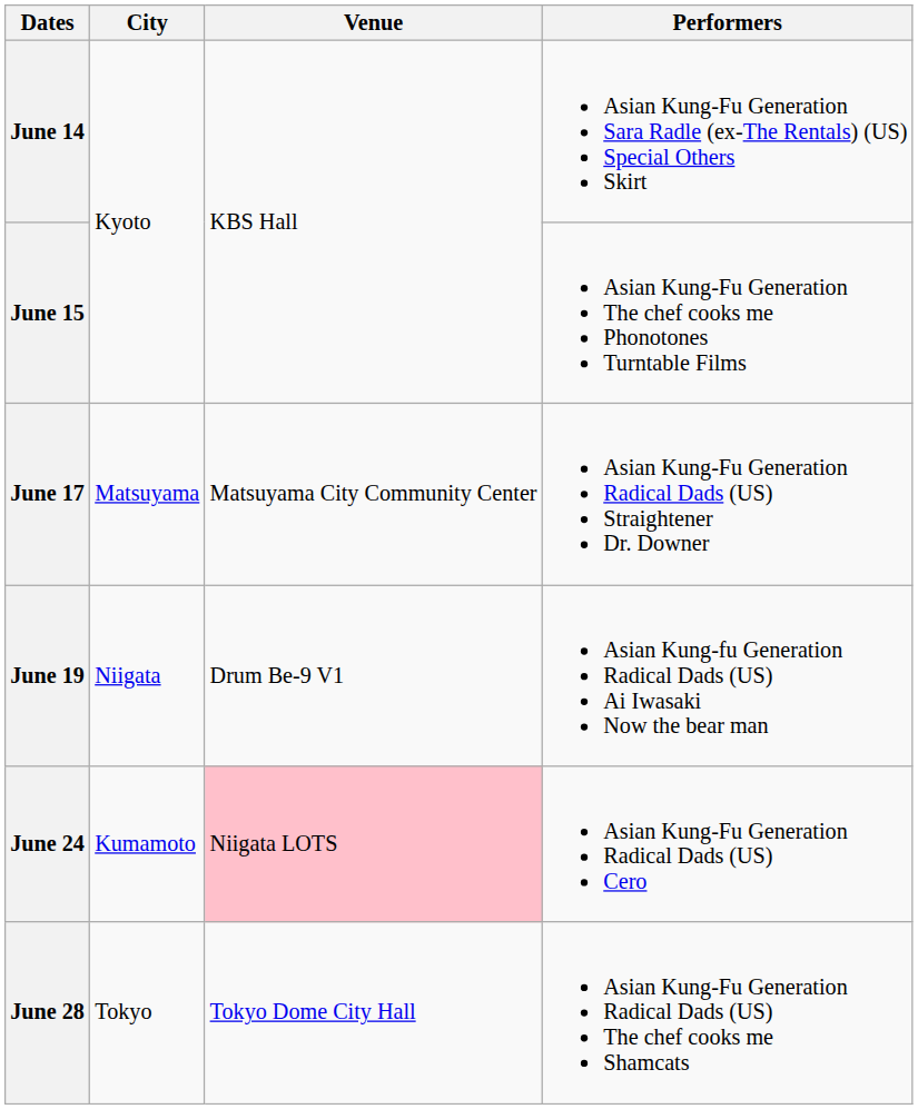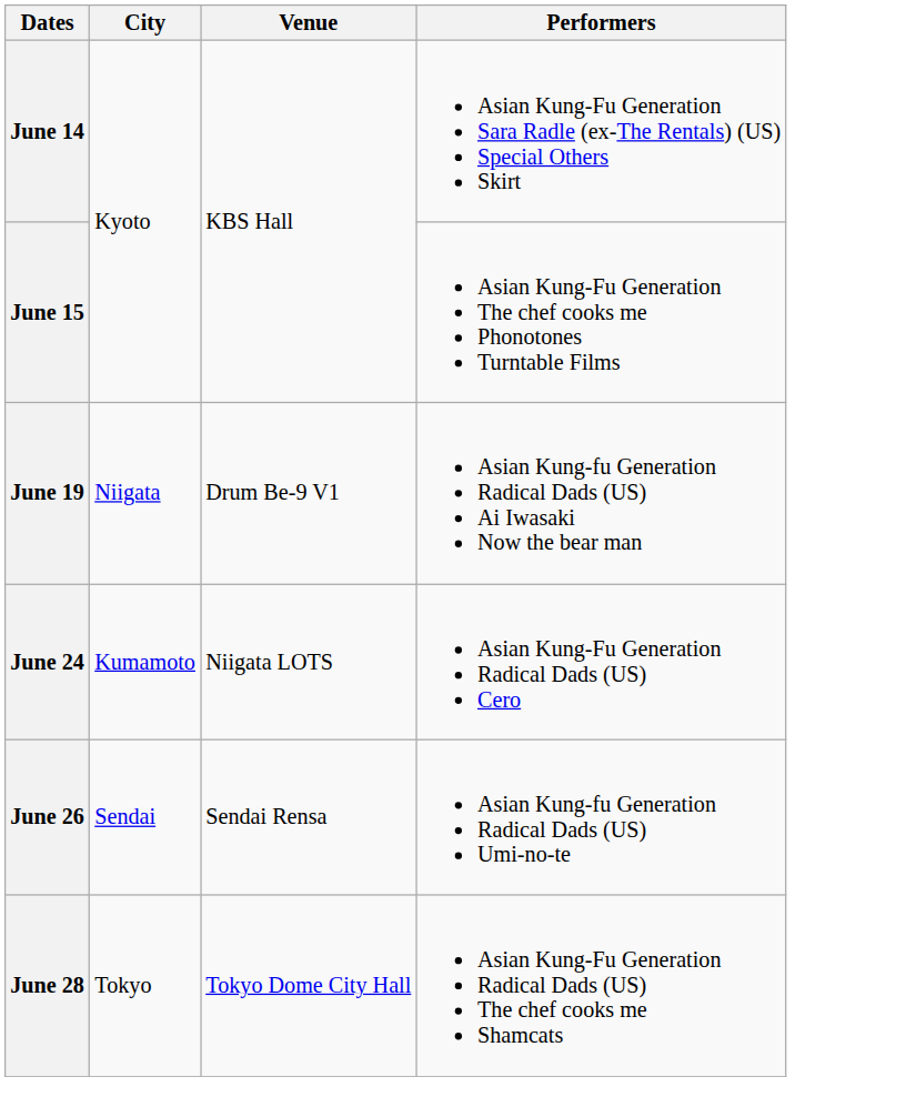 <table class="wikitable">
 <tr>
 <th>Dates</th>
 <th>City</th>
 <th>Venue</th>
 <th>Performers</th>
 </tr>
 <tr>
 <th>June 14</th>
 <td rowspan="2">Kyoto</td>
 <td rowspan="2">KBS Hall</td>
 <td><br><ul><li>Asian Kung-Fu Generation</li><li><a href='#'>Sara Radle</a> (ex-<a href='#'>The Rentals</a>) (US)</li><li><a href='#'>Special Others</a></li><li>Skirt</li></ul></td>
 </tr>
 <tr>
 <th>June 15</th>
 <td><br><ul><li>Asian Kung-Fu Generation</li><li>The chef cooks me</li><li>Phonotones</li><li>Turntable Films</li></ul></td>
 </tr>
 <tr>
-<th>June 17</th>
-<td><a href='#'>Matsuyama</a></td>
-<td>Matsuyama City Community Center</td>
-<td><br><ul><li>Asian Kung-Fu Generation</li><li><a href='#'>Radical Dads</a> (US)</li><li>Straightener</li><li>Dr. Downer</li></ul></td>
-</tr>
-<tr>
 <th>June 19</th>
 <td><a href='#'>Niigata</a></td>
 <td>Drum Be-9 V1</td>
 <td><br><ul><li>Asian Kung-fu Generation</li><li>Radical Dads (US)</li><li>Ai Iwasaki</li><li>Now the bear man</li></ul></td>
 </tr>
 <tr>
 <th>June 24</th>
 <td><a href='#'>Kumamoto</a></td>
-<td style="background: pink;">Niigata LOTS</td>
+<td>Niigata LOTS</td>
 <td><br><ul><li>Asian Kung-Fu Generation</li><li>Radical Dads (US)</li><li><a href='#'>Cero</a></li></ul></td>
+</tr>
+<tr>
+<th>June 26</th>
+<td><a href='#'>Sendai</a></td>
+<td>Sendai Rensa</td>
+<td><br><ul><li>Asian Kung-fu Generation</li><li>Radical Dads (US)</li><li>Umi-no-te</li></ul></td>
 </tr>
 <tr>
 <th>June 28</th>
 <td>Tokyo</td>
 <td><a href='#'>Tokyo Dome City Hall</a></td>
 <td><br><ul><li>Asian Kung-Fu Generation</li><li>Radical Dads (US)</li><li>The chef cooks me</li><li>Shamcats</li></ul></td>
 </tr>
 </table>
